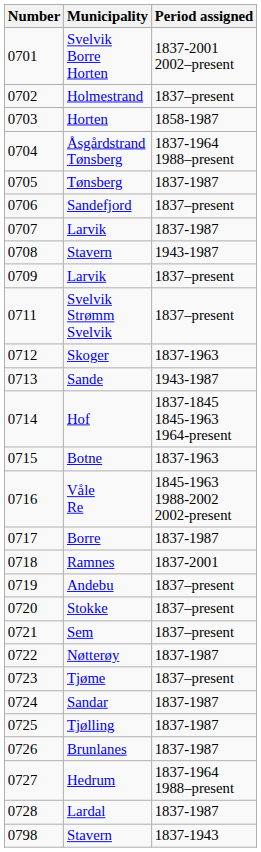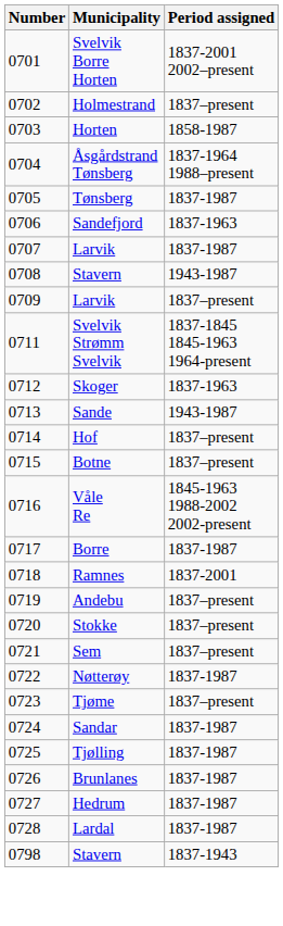 <table class="wikitable">
 <tr>
 <th>Number</th>
 <th>Municipality</th>
 <th>Period assigned</th>
 </tr>
 <tr>
 <td>0701</td>
 <td><a href='#'>Svelvik</a><br><a href='#'>Borre</a><br><a href='#'>Horten</a></td>
 <td>1837-2001<br>2002–present</td>
 </tr>
 <tr>
 <td>0702</td>
 <td><a href='#'>Holmestrand</a></td>
 <td>1837–present</td>
 </tr>
 <tr>
 <td>0703</td>
 <td><a href='#'>Horten</a></td>
 <td>1858-1987</td>
 </tr>
 <tr>
 <td>0704</td>
 <td><a href='#'>Åsgårdstrand</a><br><a href='#'>Tønsberg</a></td>
 <td>1837-1964<br>1988–present</td>
 </tr>
 <tr>
 <td>0705</td>
 <td><a href='#'>Tønsberg</a></td>
 <td>1837-1987</td>
 </tr>
 <tr>
 <td>0706</td>
 <td><a href='#'>Sandefjord</a></td>
-<td>1837–present</td>
+<td>1837-1963</td>
 </tr>
 <tr>
 <td>0707</td>
 <td><a href='#'>Larvik</a></td>
 <td>1837-1987</td>
 </tr>
 <tr>
 <td>0708</td>
 <td><a href='#'>Stavern</a></td>
 <td>1943-1987</td>
 </tr>
 <tr>
 <td>0709</td>
 <td><a href='#'>Larvik</a></td>
 <td>1837–present</td>
 </tr>
 <tr>
 <td>0711</td>
 <td><a href='#'>Svelvik</a><br><a href='#'>Strømm</a><br><a href='#'>Svelvik</a></td>
-<td>1837–present</td>
+<td>1837-1845<br>1845-1963<br>1964-present</td>
 </tr>
 <tr>
 <td>0712</td>
 <td><a href='#'>Skoger</a></td>
 <td>1837-1963</td>
 </tr>
 <tr>
 <td>0713</td>
 <td><a href='#'>Sande</a></td>
 <td>1943-1987</td>
 </tr>
 <tr>
 <td>0714</td>
 <td><a href='#'>Hof</a></td>
-<td>1837-1845<br>1845-1963<br>1964-present</td>
+<td>1837–present</td>
 </tr>
 <tr>
 <td>0715</td>
 <td><a href='#'>Botne</a></td>
-<td>1837-1963</td>
+<td>1837–present</td>
 </tr>
 <tr>
 <td>0716</td>
 <td><a href='#'>Våle</a><br><a href='#'>Re</a></td>
 <td>1845-1963<br>1988-2002<br>2002-present</td>
 </tr>
 <tr>
 <td>0717</td>
 <td><a href='#'>Borre</a></td>
 <td>1837-1987</td>
 </tr>
 <tr>
 <td>0718</td>
 <td><a href='#'>Ramnes</a></td>
 <td>1837-2001</td>
 </tr>
 <tr>
 <td>0719</td>
 <td><a href='#'>Andebu</a></td>
 <td>1837–present</td>
 </tr>
 <tr>
 <td>0720</td>
 <td><a href='#'>Stokke</a></td>
 <td>1837–present</td>
 </tr>
 <tr>
 <td>0721</td>
 <td><a href='#'>Sem</a></td>
 <td>1837–present</td>
 </tr>
 <tr>
 <td>0722</td>
 <td><a href='#'>Nøtterøy</a></td>
 <td>1837-1987</td>
 </tr>
 <tr>
 <td>0723</td>
 <td><a href='#'>Tjøme</a></td>
 <td>1837–present</td>
 </tr>
 <tr>
 <td>0724</td>
 <td><a href='#'>Sandar</a></td>
 <td>1837-1987</td>
 </tr>
 <tr>
 <td>0725</td>
 <td><a href='#'>Tjølling</a></td>
 <td>1837-1987</td>
 </tr>
 <tr>
 <td>0726</td>
 <td><a href='#'>Brunlanes</a></td>
 <td>1837-1987</td>
 </tr>
 <tr>
 <td>0727</td>
 <td><a href='#'>Hedrum</a></td>
-<td>1837-1964<br>1988–present</td>
+<td>1837-1987</td>
 </tr>
 <tr>
 <td>0728</td>
 <td><a href='#'>Lardal</a></td>
 <td>1837-1987</td>
 </tr>
 <tr>
 <td>0798</td>
 <td><a href='#'>Stavern</a></td>
 <td>1837-1943</td>
 </tr>
 </table>
